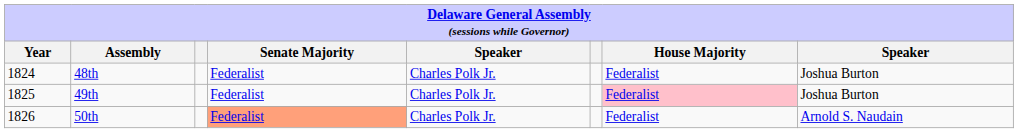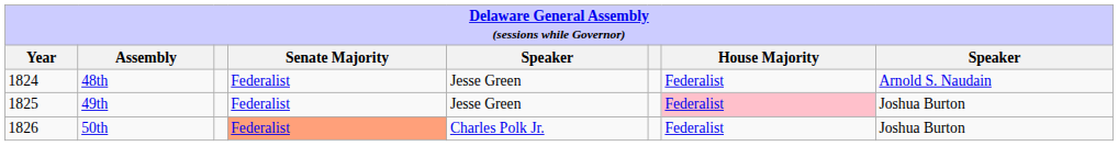 <table class=wikitable style="width: 94%" style="text-align: center;" align="center">
 <tr bgcolor=#cccccc>
 <th colspan=12 style="background: #ccccff;"><strong><a href='#'>Delaware General Assembly</a></strong> <br> <small> <em>(sessions while Governor)</em></small></th>
 </tr>
 <tr>
 <th><strong>Year</strong></th>
 <th><strong>Assembly</strong></th>
 <th></th>
 <th><strong>Senate Majority</strong></th>
 <th><strong>Speaker</strong></th>
 <th></th>
 <th><strong>House Majority</strong></th>
 <th><strong>Speaker</strong></th>
 </tr>
 <tr>
 <td>1824</td>
 <td><a href='#'>48th</a></td>
 <td></td>
 <td><a href='#'>Federalist</a></td>
-<td><a href='#'>Charles Polk Jr.</a></td>
+<td>Jesse Green</td>
 <td></td>
 <td><a href='#'>Federalist</a></td>
-<td>Joshua Burton</td>
+<td><a href='#'>Arnold S. Naudain</a></td>
 </tr>
 <tr>
 <td>1825</td>
 <td><a href='#'>49th</a></td>
 <td></td>
 <td><a href='#'>Federalist</a></td>
-<td><a href='#'>Charles Polk Jr.</a></td>
+<td>Jesse Green</td>
 <td></td>
 <td style="background: pink;"><a href='#'>Federalist</a></td>
 <td>Joshua Burton</td>
 </tr>
 <tr>
 <td>1826</td>
 <td><a href='#'>50th</a></td>
 <td></td>
 <td style="background: lightsalmon;"><a href='#'>Federalist</a></td>
 <td><a href='#'>Charles Polk Jr.</a></td>
 <td></td>
 <td><a href='#'>Federalist</a></td>
-<td><a href='#'>Arnold S. Naudain</a></td>
+<td>Joshua Burton</td>
 </tr>
 </table>
